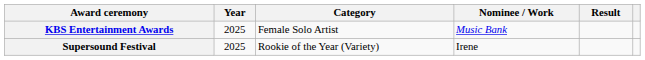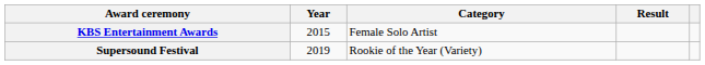 <table class="wikitable plainrowheaders" style="width:60%">
 <tr>
 <th scope="col">Award ceremony</th>
 <th scope="col">Year</th>
 <th scope="col">Category</th>
-<th scope="col">Nominee / Work</th>
 <th scope="col">Result</th>
 <th scope="col"></th>
 </tr>
 <tr>
 <th scope="row"><a href='#'>KBS Entertainment Awards</a></th>
-<td style="text-align:center">2025</td>
+<td style="text-align:center">2015</td>
 <td>Female Solo Artist</td>
-<td><em><a href='#'>Music Bank</a></em></td>
 <td></td>
 <td style="text-align:center"></td>
 </tr>
 <tr>
 <th scope="row">Supersound Festival</th>
-<td style="text-align:center">2025</td>
+<td style="text-align:center">2019</td>
 <td>Rookie of the Year (Variety)</td>
-<td>Irene</td>
 <td></td>
 <td style="text-align:center"></td>
 </tr>
 </table>
